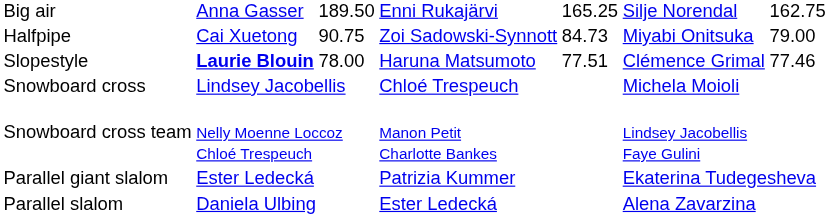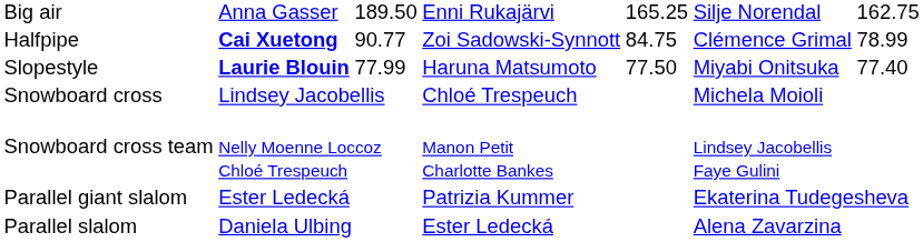 <table>
 <tr>
 <td>Big air <br></td>
 <td><a href='#'>Anna Gasser</a><br></td>
 <td>189.50</td>
 <td><a href='#'>Enni Rukajärvi</a><br></td>
 <td>165.25</td>
 <td><a href='#'>Silje Norendal</a><br></td>
 <td>162.75</td>
 </tr>
 <tr>
 <td>Halfpipe <br></td>
-<td><a href='#'>Cai Xuetong</a><br></td>
-<td>90.75</td>
+<td><strong><a href='#'>Cai Xuetong</a><br></strong></td>
+<td>90.77</td>
 <td><a href='#'>Zoi Sadowski-Synnott</a><br></td>
-<td>84.73</td>
-<td><a href='#'>Miyabi Onitsuka</a><br></td>
-<td>79.00</td>
+<td>84.75</td>
+<td><a href='#'>Clémence Grimal</a><br></td>
+<td>78.99</td>
 </tr>
 <tr>
 <td>Slopestyle <br></td>
 <td><strong><a href='#'>Laurie Blouin</a><br></strong></td>
-<td>78.00</td>
+<td>77.99</td>
 <td><a href='#'>Haruna Matsumoto</a><br></td>
-<td>77.51</td>
-<td><a href='#'>Clémence Grimal</a><br></td>
-<td>77.46</td>
+<td>77.50</td>
+<td><a href='#'>Miyabi Onitsuka</a><br></td>
+<td>77.40</td>
 </tr>
 <tr>
 <td>Snowboard cross <br></td>
 <td colspan=2><a href='#'>Lindsey Jacobellis</a><br></td>
 <td colspan=2><a href='#'>Chloé Trespeuch</a><br></td>
 <td colspan=2><a href='#'>Michela Moioli</a><br></td>
 </tr>
 <tr>
 <td>Snowboard cross team <br></td>
 <td colspan=2><br><small><a href='#'>Nelly Moenne Loccoz</a><br><a href='#'>Chloé Trespeuch</a></small></td>
 <td colspan=2><br><small><a href='#'>Manon Petit</a><br><a href='#'>Charlotte Bankes</a></small></td>
 <td colspan=2><br><small><a href='#'>Lindsey Jacobellis</a><br><a href='#'>Faye Gulini</a></small></td>
 </tr>
 <tr>
 <td>Parallel giant slalom <br></td>
 <td colspan=2><a href='#'>Ester Ledecká</a><br></td>
 <td colspan=2><a href='#'>Patrizia Kummer</a><br></td>
 <td colspan=2><a href='#'>Ekaterina Tudegesheva</a><br></td>
 </tr>
 <tr>
 <td>Parallel slalom <br></td>
 <td colspan=2><a href='#'>Daniela Ulbing</a><br></td>
 <td colspan=2><a href='#'>Ester Ledecká</a><br></td>
 <td colspan=2><a href='#'>Alena Zavarzina</a><br></td>
 </tr>
 </table>
